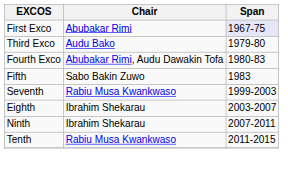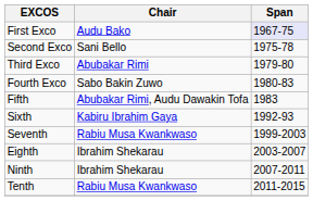 <table class=wikitable>
 <tr>
 <th>EXCOS</th>
 <th>Chair</th>
 <th>Span</th>
 </tr>
 <tr>
 <td>First Exco</td>
-<td><a href='#'>Abubakar Rimi</a></td>
+<td><a href='#'>Audu Bako</a></td>
 <td style="background: lavender;">1967-75</td>
 </tr>
 <tr>
+<td>Second Exco</td>
+<td>Sani Bello</td>
+<td>1975-78</td>
+</tr>
+<tr>
 <td>Third Exco</td>
-<td><a href='#'>Audu Bako</a></td>
+<td><a href='#'>Abubakar Rimi</a></td>
 <td>1979-80</td>
 </tr>
 <tr>
 <td>Fourth Exco</td>
-<td><a href='#'>Abubakar Rimi</a>, Audu Dawakin Tofa</td>
+<td>Sabo Bakin Zuwo</td>
 <td>1980-83</td>
 </tr>
 <tr>
 <td>Fifth</td>
-<td>Sabo Bakin Zuwo</td>
+<td><a href='#'>Abubakar Rimi</a>, Audu Dawakin Tofa</td>
 <td>1983</td>
+</tr>
+<tr>
+<td>Sixth</td>
+<td><a href='#'>Kabiru Ibrahim Gaya</a></td>
+<td>1992-93</td>
 </tr>
 <tr>
 <td>Seventh</td>
 <td><a href='#'>Rabiu Musa Kwankwaso</a></td>
 <td>1999-2003</td>
 </tr>
 <tr>
 <td>Eighth</td>
 <td>Ibrahim Shekarau</td>
 <td>2003-2007</td>
 </tr>
 <tr>
 <td>Ninth</td>
 <td>Ibrahim Shekarau</td>
 <td>2007-2011</td>
 </tr>
 <tr>
 <td>Tenth</td>
 <td><a href='#'>Rabiu Musa Kwankwaso</a></td>
 <td>2011-2015</td>
 </tr>
 <tr>
 </tr>
 </table>
